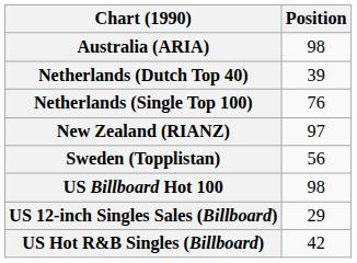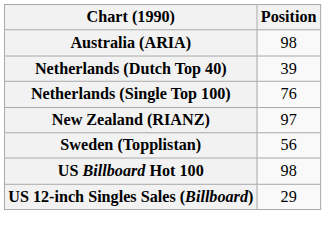 <table class="wikitable plainrowheaders sortable">
 <tr>
 <th>Chart (1990)</th>
 <th>Position</th>
 </tr>
 <tr>
 <th scope="row">Australia (ARIA)</th>
 <td align="center">98</td>
 </tr>
 <tr>
 <th scope="row">Netherlands (Dutch Top 40)</th>
 <td align="center">39</td>
 </tr>
 <tr>
 <th scope="row">Netherlands (Single Top 100)</th>
 <td align="center">76</td>
 </tr>
 <tr>
 <th scope="row">New Zealand (RIANZ)</th>
 <td align="center">97</td>
 </tr>
 <tr>
 <th scope="row">Sweden (Topplistan)</th>
 <td align="center">56</td>
 </tr>
 <tr>
 <th scope="row">US <em>Billboard</em> Hot 100</th>
 <td align="center">98</td>
 </tr>
 <tr>
 <th scope="row">US 12-inch Singles Sales (<em>Billboard</em>)</th>
 <td align="center">29</td>
 </tr>
-<tr>
-<th scope="row">US Hot R&B Singles (<em>Billboard</em>)</th>
-<td align="center">42</td>
-</tr>
 </table>
